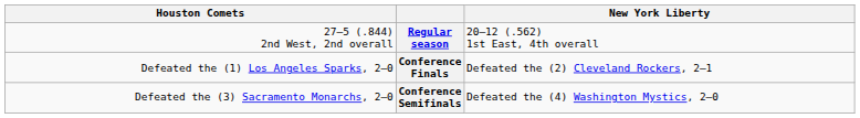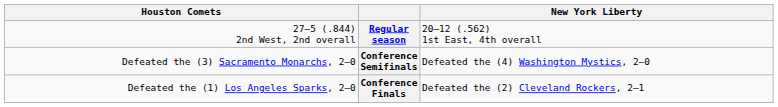 <table class="wikitable" style="width: 60%; font-size:90%;">
 <tr valign=top>
 <th width=50%>Houston Comets</th>
 <th></th>
 <th width=50%>New York Liberty</th>
 </tr>
 <tr>
 <td align=right>27–5 (.844)<br>2nd West, 2nd overall</td>
 <th><a href='#'>Regular season</a></th>
 <td align=left>20–12 (.562)<br>1st East, 4th overall</td>
 </tr>
 <tr>
+<td align=right>Defeated the (3) <a href='#'>Sacramento Monarchs</a>, 2–0</td>
+<th>Conference Semifinals</th>
+<td align=left>Defeated the (4) <a href='#'>Washington Mystics</a>, 2–0</td>
+</tr>
+<tr>
 <td align=right>Defeated the (1) <a href='#'>Los Angeles Sparks</a>, 2–0</td>
 <th>Conference Finals</th>
 <td align=left>Defeated the (2) <a href='#'>Cleveland Rockers</a>, 2–1</td>
 </tr>
-<tr>
-<td align=right>Defeated the (3) <a href='#'>Sacramento Monarchs</a>, 2–0</td>
-<th>Conference Semifinals</th>
-<td align=left>Defeated the (4) <a href='#'>Washington Mystics</a>, 2–0</td>
-</tr>
 </table>
